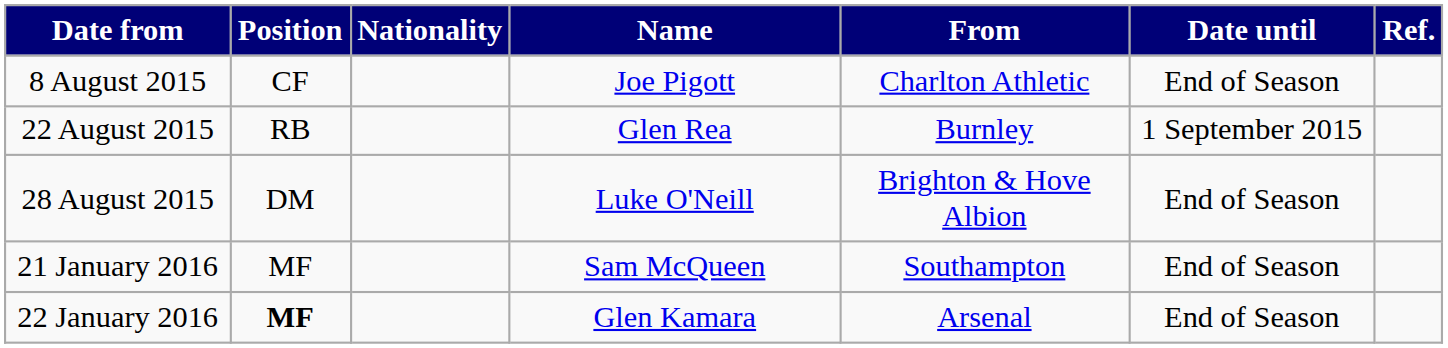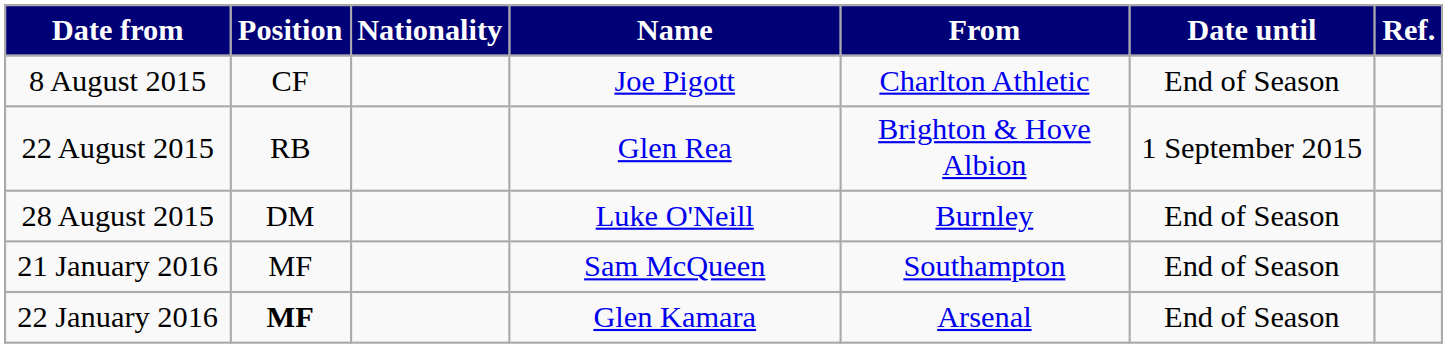 <table class="wikitable" style="text-align:center; font-size:90%; ">
 <tr>
 <th style="background:#000077; color:#FFFFFF; width:100px;">Date from</th>
 <th style="background:#000077; color:#FFFFFF; width:50px;">Position</th>
 <th style="background:#000077; color:#FFFFFF; width:50px;">Nationality</th>
 <th style="background:#000077; color:#FFFFFF; width:150px;">Name</th>
 <th style="background:#000077; color:#FFFFFF; width:130px;">From</th>
 <th style="background:#000077; color:#FFFFFF; width:110px;">Date until</th>
 <th style="background:#000077; color:#FFFFFF; width:25px;">Ref.</th>
 </tr>
 <tr>
 <td>8 August 2015</td>
 <td>CF</td>
 <td></td>
 <td><a href='#'>Joe Pigott</a></td>
 <td><a href='#'>Charlton Athletic</a></td>
 <td>End of Season</td>
 <td></td>
 </tr>
 <tr>
 <td>22 August 2015</td>
 <td>RB</td>
 <td></td>
 <td><a href='#'>Glen Rea</a></td>
-<td><a href='#'>Burnley</a></td>
+<td><a href='#'>Brighton & Hove Albion</a></td>
 <td>1 September 2015</td>
 <td></td>
 </tr>
 <tr>
 <td>28 August 2015</td>
 <td>DM</td>
 <td></td>
 <td><a href='#'>Luke O'Neill</a></td>
-<td><a href='#'>Brighton & Hove Albion</a></td>
+<td><a href='#'>Burnley</a></td>
 <td>End of Season</td>
 <td></td>
 </tr>
 <tr>
 <td>21 January 2016</td>
 <td>MF</td>
 <td></td>
 <td><a href='#'>Sam McQueen</a></td>
 <td><a href='#'>Southampton</a></td>
 <td>End of Season</td>
 <td></td>
 </tr>
 <tr>
 <td>22 January 2016</td>
 <td><strong>MF</strong></td>
 <td></td>
 <td><a href='#'>Glen Kamara</a></td>
 <td><a href='#'>Arsenal</a></td>
 <td>End of Season</td>
 <td></td>
 </tr>
 </table>
